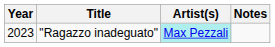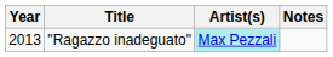 <table class="wikitable plainrowheaders sortable">
 <tr>
 <th scope="col">Year</th>
 <th scope="col">Title</th>
 <th scope="col">Artist(s)</th>
 <th scope="col" class="unsortable">Notes</th>
 </tr>
 <tr>
-<td>2023</td>
+<td>2013</td>
 <td>"Ragazzo inadeguato"</td>
 <td style="background: paleturquoise;"><a href='#'>Max Pezzali</a></td>
 <td></td>
 </tr>
 </table>
